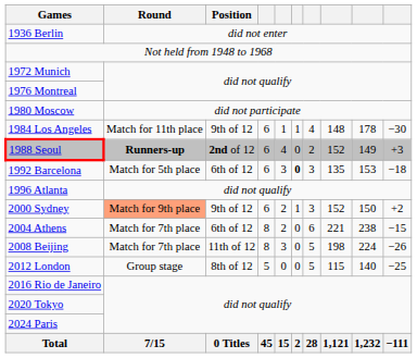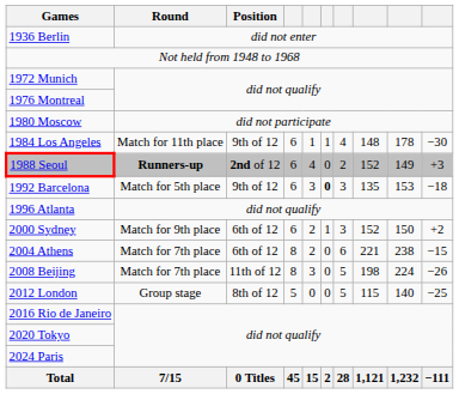 <table class="wikitable" style="font-size: 90%; text-align: center;">
 <tr>
 <th>Games</th>
 <th>Round</th>
 <th>Position</th>
 <th></th>
 <th></th>
 <th></th>
 <th></th>
 <th></th>
 <th></th>
 <th></th>
 </tr>
 <tr>
 <td style="text-align: left;"> <a href='#'>1936 Berlin</a></td>
 <td colspan="9"><em>did not enter</em></td>
 </tr>
 <tr>
 <td colspan="10"><em>Not held from 1948 to 1968</em></td>
 </tr>
 <tr>
 <td style="text-align: left;"> <a href='#'>1972 Munich</a></td>
 <td colspan="9" rowspan="2"><em>did not qualify</em></td>
 </tr>
 <tr>
 <td style="text-align: left;"> <a href='#'>1976 Montreal</a></td>
 </tr>
 <tr>
 <td style="text-align: left;"> <a href='#'>1980 Moscow</a></td>
 <td colspan="9"><em>did not participate</em></td>
 </tr>
 <tr>
 <td style="text-align: left;"> <a href='#'>1984 Los Angeles</a></td>
 <td>Match for 11th place</td>
 <td>9th of 12</td>
 <td>6</td>
 <td>1</td>
 <td>1</td>
 <td>4</td>
 <td>148</td>
 <td>178</td>
 <td>−30</td>
 </tr>
 <tr style="background: silver;">
 <td align=left style="border: 3px solid red"> <a href='#'>1988 Seoul</a></td>
 <td><strong>Runners-up</strong></td>
 <td><strong>2nd</strong> of 12</td>
 <td>6</td>
 <td>4</td>
 <td>0</td>
 <td>2</td>
 <td>152</td>
 <td>149</td>
 <td>+3</td>
 </tr>
 <tr>
 <td style="text-align: left;"> <a href='#'>1992 Barcelona</a></td>
 <td>Match for 5th place</td>
-<td>6th of 12</td>
+<td>9th of 12</td>
 <td>6</td>
 <td>3</td>
 <td><strong>0</strong></td>
 <td>3</td>
 <td>135</td>
 <td>153</td>
 <td>−18</td>
 </tr>
 <tr>
 <td style="text-align: left;"> <a href='#'>1996 Atlanta</a></td>
 <td colspan="9"><em>did not qualify</em></td>
 </tr>
 <tr>
 <td style="text-align: left;"> <a href='#'>2000 Sydney</a></td>
-<td style="background: lightsalmon;">Match for 9th place</td>
-<td>9th of 12</td>
+<td>Match for 9th place</td>
+<td>6th of 12</td>
 <td>6</td>
 <td>2</td>
 <td>1</td>
 <td>3</td>
 <td>152</td>
 <td>150</td>
 <td>+2</td>
 </tr>
 <tr>
 <td style="text-align: left;"> <a href='#'>2004 Athens</a></td>
 <td>Match for 7th place</td>
 <td>6th of 12</td>
 <td>8</td>
 <td>2</td>
 <td>0</td>
 <td>6</td>
 <td>221</td>
 <td>238</td>
 <td>−15</td>
 </tr>
 <tr>
 <td style="text-align: left;"> <a href='#'>2008 Beijing</a></td>
 <td>Match for 7th place</td>
 <td>11th of 12</td>
 <td>8</td>
 <td>3</td>
 <td>0</td>
 <td>5</td>
 <td>198</td>
 <td>224</td>
 <td>−26</td>
 </tr>
 <tr>
 <td style="text-align: left;"> <a href='#'>2012 London</a></td>
 <td>Group stage</td>
 <td>8th of 12</td>
 <td>5</td>
 <td>0</td>
 <td>0</td>
 <td>5</td>
 <td>115</td>
 <td>140</td>
 <td>−25</td>
 </tr>
 <tr>
 <td style="text-align: left;"> <a href='#'>2016 Rio de Janeiro</a></td>
 <td colspan="9" rowspan=3><em>did not qualify</em></td>
 </tr>
 <tr>
 <td style="text-align: left;"> <a href='#'>2020 Tokyo</a></td>
 </tr>
 <tr>
 <td style="text-align: left;"> <a href='#'>2024 Paris</a></td>
 </tr>
 <tr>
 <th>Total</th>
 <th>7/15</th>
 <th>0 Titles</th>
 <th>45</th>
 <th>15</th>
 <th>2</th>
 <th>28</th>
 <th>1,121</th>
 <th>1,232</th>
 <th>−111</th>
 </tr>
 </table>
